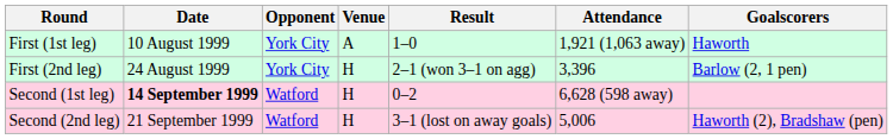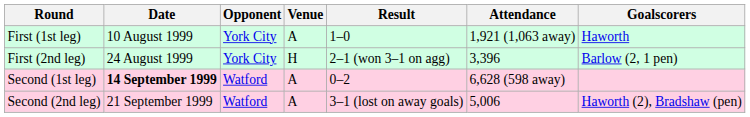 <table class="wikitable">
 <tr>
 <th>Round</th>
 <th>Date</th>
 <th>Opponent</th>
 <th>Venue</th>
 <th>Result</th>
 <th>Attendance</th>
 <th>Goalscorers</th>
 </tr>
 <tr style="background-color: #d0ffe3;">
 <td>First (1st leg)</td>
 <td>10 August 1999</td>
 <td><a href='#'>York City</a></td>
 <td>A</td>
 <td>1–0</td>
 <td>1,921 (1,063 away)</td>
 <td><a href='#'>Haworth</a></td>
 </tr>
 <tr style="background-color: #d0ffe3;">
 <td>First (2nd leg)</td>
 <td>24 August 1999</td>
 <td><a href='#'>York City</a></td>
 <td>H</td>
 <td>2–1 (won 3–1 on agg)</td>
 <td>3,396</td>
 <td><a href='#'>Barlow</a> (2, 1 pen)</td>
 </tr>
 <tr style="background-color: #ffd0e3;">
 <td>Second (1st leg)</td>
 <td><strong>14 September 1999</strong></td>
 <td><a href='#'>Watford</a></td>
-<td>H</td>
+<td>A</td>
 <td>0–2</td>
 <td>6,628 (598 away)</td>
 <td></td>
 </tr>
 <tr style="background-color: #ffd0e3;">
 <td>Second (2nd leg)</td>
 <td>21 September 1999</td>
 <td><a href='#'>Watford</a></td>
-<td>H</td>
+<td>A</td>
 <td>3–1 (lost on away goals)</td>
 <td>5,006</td>
 <td><a href='#'>Haworth</a> (2), <a href='#'>Bradshaw</a> (pen)</td>
 </tr>
 </table>
